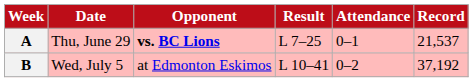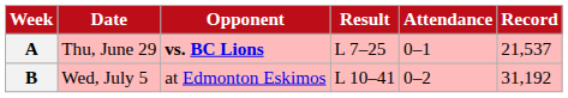 <table class="wikitable sortable">
 <tr>
 <th style="background:#bd0d18;color:#FFFFFF;">Week</th>
 <th style="background:#bd0d18;color:#FFFFFF;">Date</th>
 <th style="background:#bd0d18;color:#FFFFFF;">Opponent</th>
 <th style="background:#bd0d18;color:#FFFFFF;">Result</th>
 <th style="background:#bd0d18;color:#FFFFFF;">Attendance</th>
 <th style="background:#bd0d18;color:#FFFFFF;">Record</th>
 </tr>
 <tr style="background:#ffbbbb">
 <th>A</th>
 <td>Thu, June 29</td>
 <td><strong>vs. <a href='#'>BC Lions</a></strong></td>
 <td>L 7–25</td>
 <td>0–1</td>
 <td>21,537</td>
 </tr>
 <tr style="background:#ffbbbb">
 <th>B</th>
 <td>Wed, July 5</td>
 <td>at <a href='#'>Edmonton Eskimos</a></td>
 <td>L 10–41</td>
 <td>0–2</td>
-<td>37,192</td>
+<td>31,192</td>
 </tr>
 </table>
